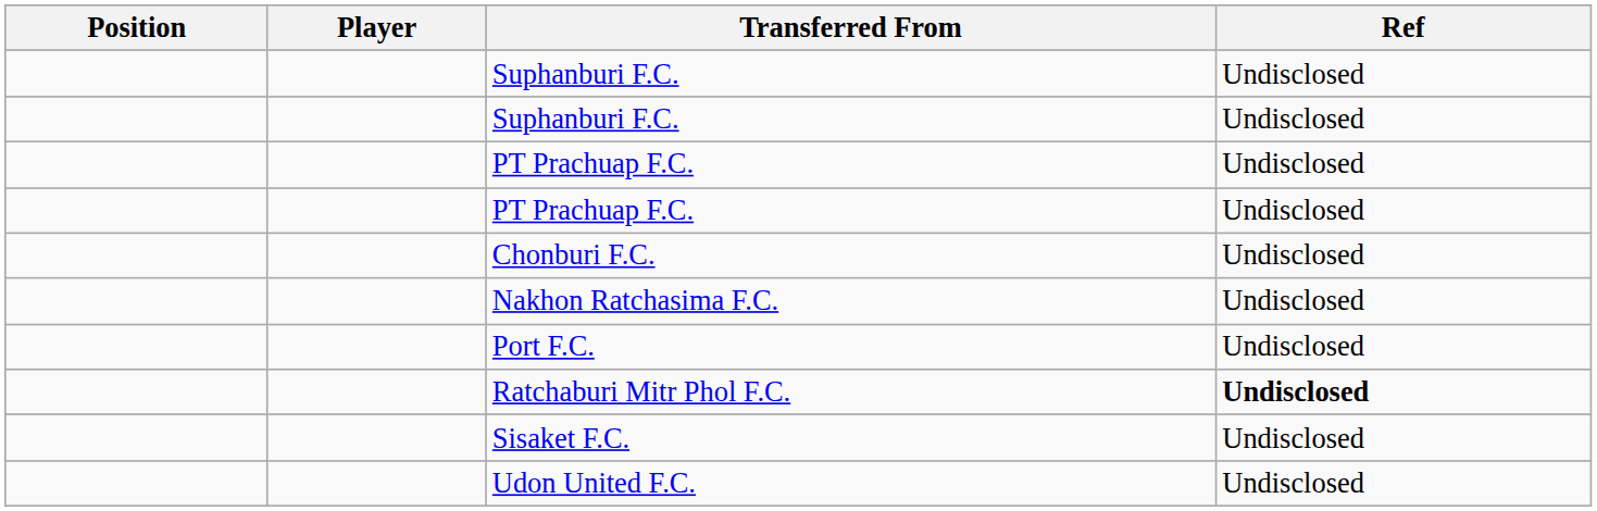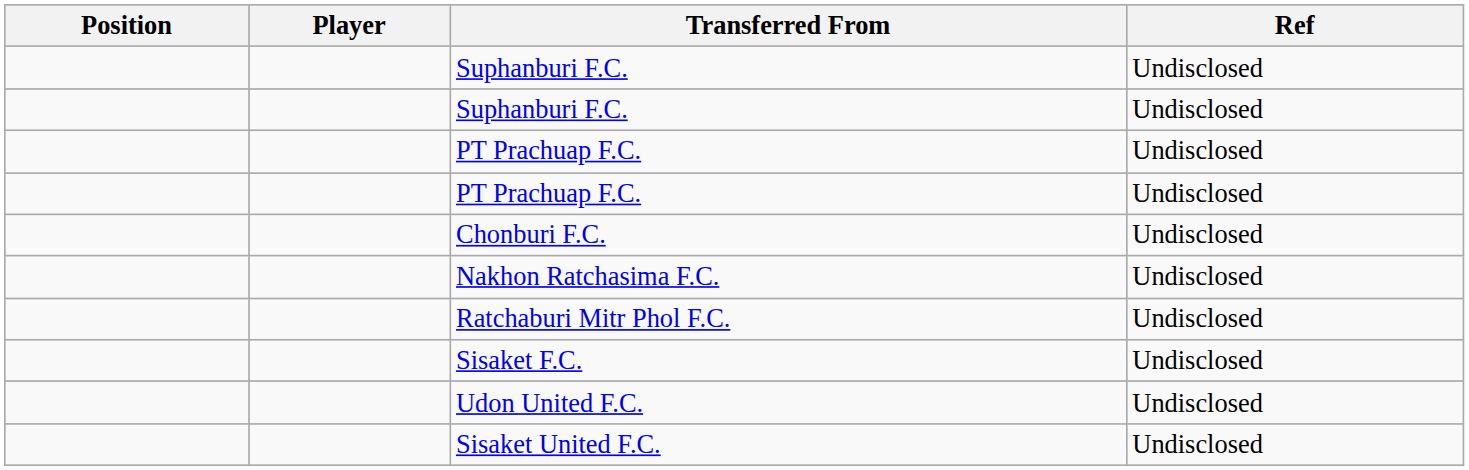 <table class="wikitable sortable" style="width:70%; text-align:center; font-size:100%; text-align:left;">
 <tr>
 <th>Position</th>
 <th>Player</th>
 <th>Transferred From</th>
 <th>Ref</th>
 </tr>
 <tr>
 <td></td>
 <td></td>
 <td> <a href='#'>Suphanburi F.C.</a></td>
 <td>Undisclosed  </td>
 </tr>
 <tr>
 <td></td>
 <td></td>
 <td> <a href='#'>Suphanburi F.C.</a></td>
 <td>Undisclosed  </td>
 </tr>
 <tr>
 <td></td>
 <td></td>
 <td> <a href='#'>PT Prachuap F.C.</a></td>
 <td>Undisclosed  </td>
 </tr>
 <tr>
 <td></td>
 <td></td>
 <td> <a href='#'>PT Prachuap F.C.</a></td>
 <td>Undisclosed  </td>
 </tr>
 <tr>
 <td></td>
 <td></td>
 <td> <a href='#'>Chonburi F.C.</a></td>
 <td>Undisclosed  </td>
 </tr>
 <tr>
 <td></td>
 <td></td>
 <td> <a href='#'>Nakhon Ratchasima F.C.</a></td>
 <td>Undisclosed  </td>
 </tr>
 <tr>
 <td></td>
 <td></td>
-<td> <a href='#'>Port F.C.</a></td>
-<td>Undisclosed </td>
-</tr>
-<tr>
-<td></td>
-<td></td>
 <td> <a href='#'>Ratchaburi Mitr Phol F.C.</a></td>
-<td><strong>Undisclosed  </strong></td>
+<td>Undisclosed  </td>
 </tr>
 <tr>
 <td></td>
 <td></td>
 <td> <a href='#'>Sisaket F.C.</a></td>
 <td>Undisclosed  </td>
 </tr>
 <tr>
 <td></td>
 <td></td>
 <td> <a href='#'>Udon United F.C.</a></td>
 <td>Undisclosed  </td>
 </tr>
+<tr>
+<td></td>
+<td></td>
+<td> <a href='#'>Sisaket United F.C.</a></td>
+<td>Undisclosed</td>
+</tr>
 </table>
